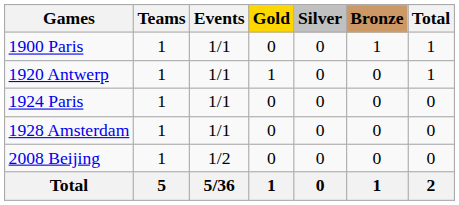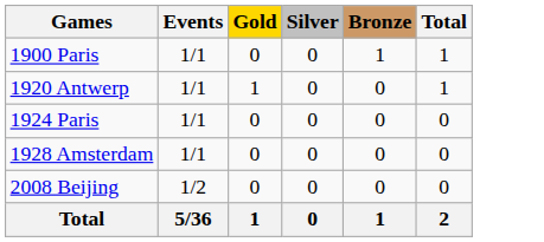 <table class="wikitable sortable" style="text-align:center">
 <tr>
 <th>Games</th>
-<th>Teams</th>
 <th>Events</th>
 <th style="background-color:gold;">Gold</th>
 <th style="background-color:silver;">Silver</th>
 <th style="background-color:#c96;">Bronze</th>
 <th>Total</th>
 </tr>
 <tr>
 <td align=left><a href='#'>1900 Paris</a></td>
-<td>1</td>
 <td>1/1</td>
 <td>0</td>
 <td>0</td>
 <td>1</td>
 <td>1</td>
 </tr>
 <tr>
 <td align=left><a href='#'>1920 Antwerp</a></td>
-<td>1</td>
 <td>1/1</td>
 <td>1</td>
 <td>0</td>
 <td>0</td>
 <td>1</td>
 </tr>
 <tr>
 <td align=left><a href='#'>1924 Paris</a></td>
-<td>1</td>
 <td>1/1</td>
 <td>0</td>
 <td>0</td>
 <td>0</td>
 <td>0</td>
 </tr>
 <tr>
 <td align=left><a href='#'>1928 Amsterdam</a></td>
-<td>1</td>
 <td>1/1</td>
 <td>0</td>
 <td>0</td>
 <td>0</td>
 <td>0</td>
 </tr>
 <tr>
 <td align=left><a href='#'>2008 Beijing</a></td>
-<td>1</td>
 <td>1/2</td>
 <td>0</td>
 <td>0</td>
 <td>0</td>
 <td>0</td>
 </tr>
 <tr>
 <th>Total</th>
-<th>5</th>
 <th>5/36</th>
 <th>1</th>
 <th>0</th>
 <th>1</th>
 <th>2</th>
 </tr>
 </table>
